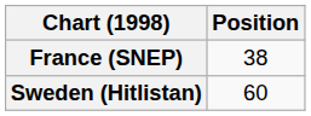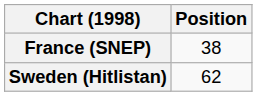 <table class="wikitable plainrowheaders" style="text-align:center">
 <tr>
 <th scope="col">Chart (1998)</th>
 <th scope="col">Position</th>
 </tr>
 <tr>
 <th scope="row">France (SNEP)</th>
 <td>38</td>
 </tr>
 <tr>
 <th scope="row">Sweden (Hitlistan)</th>
-<td>60</td>
+<td>62</td>
 </tr>
 </table>
